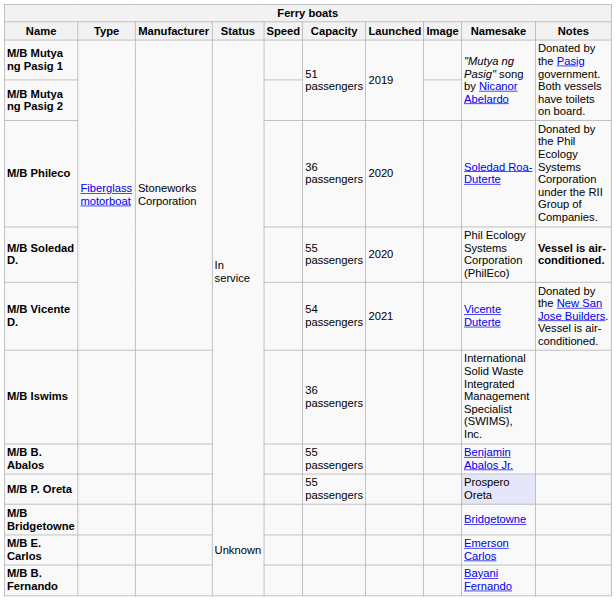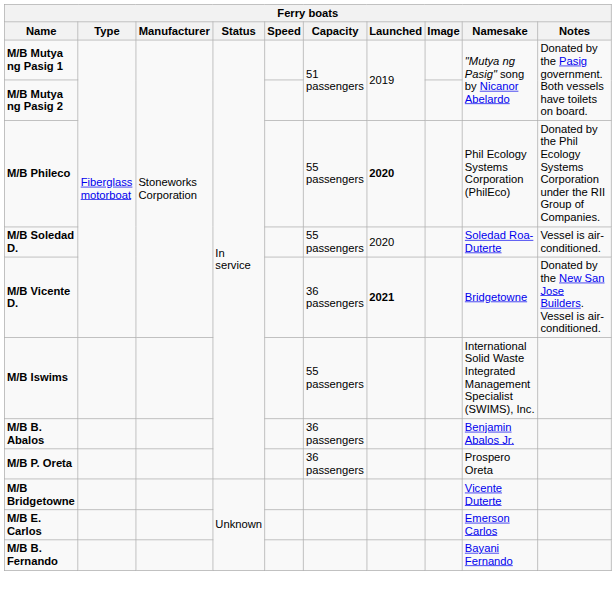 <table class="wikitable sortable">
 <tr>
 <th colspan=10>Ferry boats</th>
 </tr>
 <tr>
 <th>Name</th>
 <th>Type</th>
 <th>Manufacturer</th>
 <th>Status</th>
 <th>Speed</th>
 <th>Capacity</th>
 <th>Launched</th>
 <th class=unsortable>Image</th>
 <th class=unsortable>Namesake</th>
 <th class=unsortable>Notes</th>
 </tr>
 <tr>
 <td><strong>M/B Mutya ng Pasig 1</strong></td>
 <td rowspan=5><a href='#'>Fiberglass</a> <a href='#'>motorboat</a></td>
 <td rowspan=5>Stoneworks Corporation</td>
 <td rowspan=8>In service</td>
 <td></td>
 <td rowspan=2>51 passengers</td>
 <td rowspan=2>2019</td>
 <td></td>
 <td rowspan=2><em>"Mutya ng Pasig"</em> song by <a href='#'>Nicanor Abelardo</a></td>
 <td rowspan=2>Donated by the <a href='#'>Pasig</a> government. Both vessels have toilets on board.</td>
 </tr>
 <tr>
 <td><strong>M/B Mutya ng Pasig 2</strong></td>
 <td></td>
 <td></td>
 </tr>
 <tr>
 <td><strong>M/B Phileco</strong></td>
 <td></td>
-<td>36 passengers</td>
-<td>2020</td>
+<td>55 passengers</td>
+<td><strong>2020</strong></td>
 <td></td>
-<td><a href='#'>Soledad Roa-Duterte</a></td>
+<td>Phil Ecology Systems Corporation (PhilEco)</td>
 <td>Donated by the Phil Ecology Systems Corporation under the RII Group of Companies.</td>
 </tr>
 <tr>
 <td><strong>M/B Soledad D.</strong></td>
 <td></td>
 <td>55 passengers</td>
 <td>2020</td>
 <td></td>
-<td>Phil Ecology Systems Corporation (PhilEco)</td>
-<td><strong>Vessel is air-conditioned.</strong></td>
+<td><a href='#'>Soledad Roa-Duterte</a></td>
+<td>Vessel is air-conditioned.</td>
 </tr>
 <tr>
 <td><strong>M/B Vicente D.</strong></td>
 <td></td>
-<td>54 passengers</td>
-<td>2021</td>
+<td>36 passengers</td>
+<td><strong>2021</strong></td>
 <td></td>
-<td><a href='#'>Vicente Duterte</a></td>
+<td><a href='#'>Bridgetowne</a></td>
 <td>Donated by the <a href='#'>New San Jose Builders</a>. Vessel is air-conditioned.</td>
 </tr>
 <tr>
 <td><strong>M/B Iswims</strong></td>
 <td></td>
 <td></td>
 <td></td>
-<td>36 passengers</td>
+<td>55 passengers</td>
 <td></td>
 <td></td>
 <td>International Solid Waste Integrated Management Specialist (SWIMS), Inc.</td>
 <td></td>
 </tr>
 <tr>
 <td><strong>M/B B. Abalos</strong></td>
 <td></td>
 <td></td>
 <td></td>
-<td>55 passengers</td>
+<td>36 passengers</td>
 <td></td>
 <td></td>
 <td><a href='#'>Benjamin Abalos Jr.</a></td>
 <td></td>
 </tr>
 <tr>
 <td><strong>M/B P. Oreta</strong></td>
 <td></td>
 <td></td>
 <td></td>
-<td>55 passengers</td>
+<td>36 passengers</td>
 <td></td>
 <td></td>
-<td style="background: lavender;">Prospero Oreta</td>
+<td>Prospero Oreta</td>
 <td></td>
 </tr>
 <tr>
 <td><strong>M/B Bridgetowne</strong></td>
 <td></td>
 <td></td>
 <td rowspan=3>Unknown</td>
 <td></td>
 <td></td>
 <td></td>
 <td></td>
-<td><a href='#'>Bridgetowne</a></td>
+<td><a href='#'>Vicente Duterte</a></td>
 <td></td>
 </tr>
 <tr>
 <td><strong>M/B E. Carlos</strong></td>
 <td></td>
 <td></td>
 <td></td>
 <td></td>
 <td></td>
 <td></td>
 <td><a href='#'>Emerson Carlos</a></td>
 <td></td>
 </tr>
 <tr>
 <td><strong>M/B B. Fernando</strong></td>
 <td></td>
 <td></td>
 <td></td>
 <td></td>
 <td></td>
 <td></td>
 <td><a href='#'>Bayani Fernando</a></td>
 <td></td>
 </tr>
 </table>
